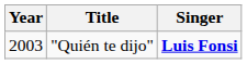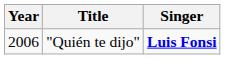 <table class="wikitable sortable">
 <tr>
 <th>Year</th>
 <th>Title</th>
 <th>Singer</th>
 </tr>
 <tr>
-<td>2003</td>
+<td>2006</td>
 <td>"Quién te dijo"</td>
 <td><strong><a href='#'>Luis Fonsi</a></strong></td>
 </tr>
 </table>
